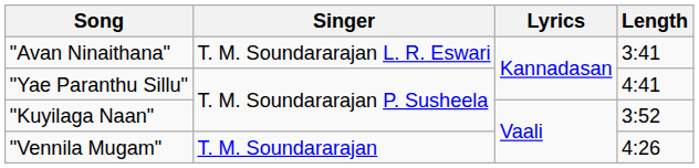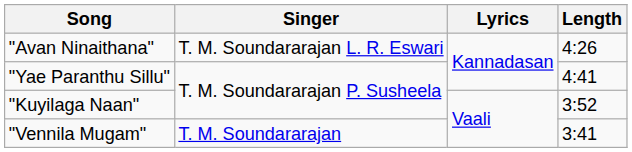 <table class="wikitable" style="font-size:95%;">
 <tr>
 <th>Song</th>
 <th>Singer</th>
 <th>Lyrics</th>
 <th>Length</th>
 </tr>
 <tr>
 <td>"Avan Ninaithana"</td>
 <td>T. M. Soundararajan <a href='#'>L. R. Eswari</a></td>
 <td rowspan=2><a href='#'>Kannadasan</a></td>
-<td>3:41</td>
+<td>4:26</td>
 </tr>
 <tr>
 <td>"Yae Paranthu Sillu"</td>
 <td rowspan=2>T. M. Soundararajan <a href='#'>P. Susheela</a></td>
 <td>4:41</td>
 </tr>
 <tr>
 <td>"Kuyilaga Naan"</td>
 <td rowspan=2><a href='#'>Vaali</a></td>
 <td>3:52</td>
 </tr>
 <tr>
 <td>"Vennila Mugam"</td>
 <td><a href='#'>T. M. Soundararajan</a></td>
-<td>4:26</td>
+<td>3:41</td>
 </tr>
 </table>
